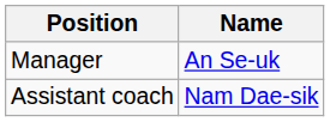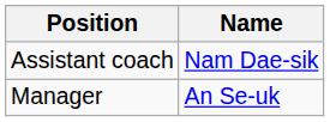 <table class="wikitable">
 <tr>
 <th>Position</th>
 <th>Name</th>
 </tr>
 <tr>
+<td>Assistant coach</td>
+<td> <a href='#'>Nam Dae-sik</a></td>
+</tr>
+<tr>
 <td>Manager</td>
 <td> <a href='#'>An Se-uk</a></td>
 </tr>
-<tr>
-<td>Assistant coach</td>
-<td> <a href='#'>Nam Dae-sik</a></td>
-</tr>
 </table>
